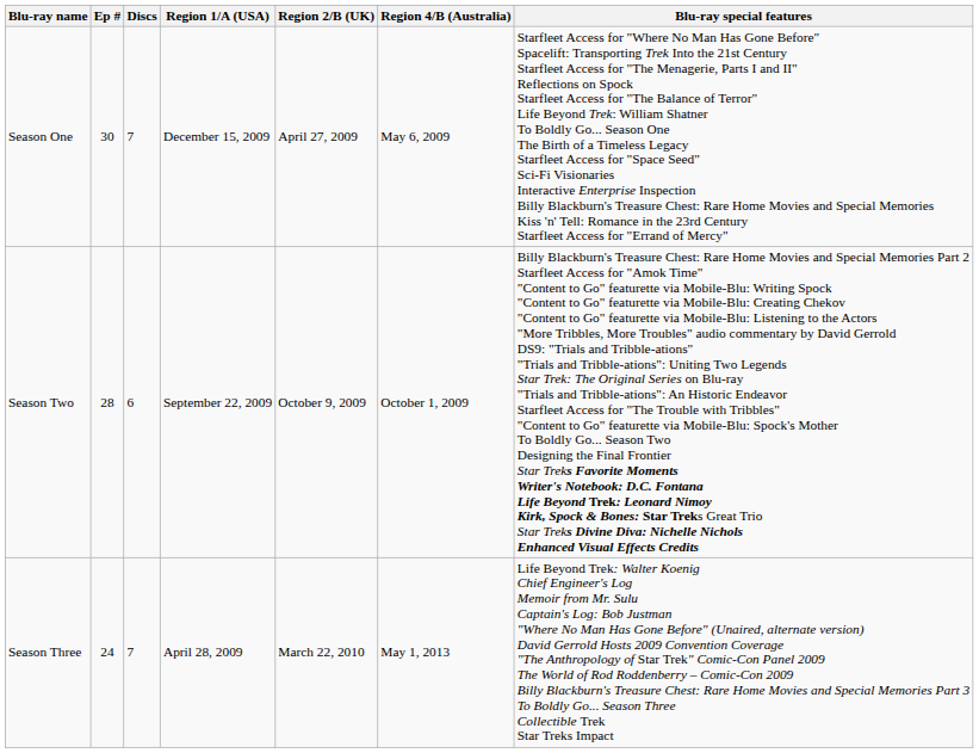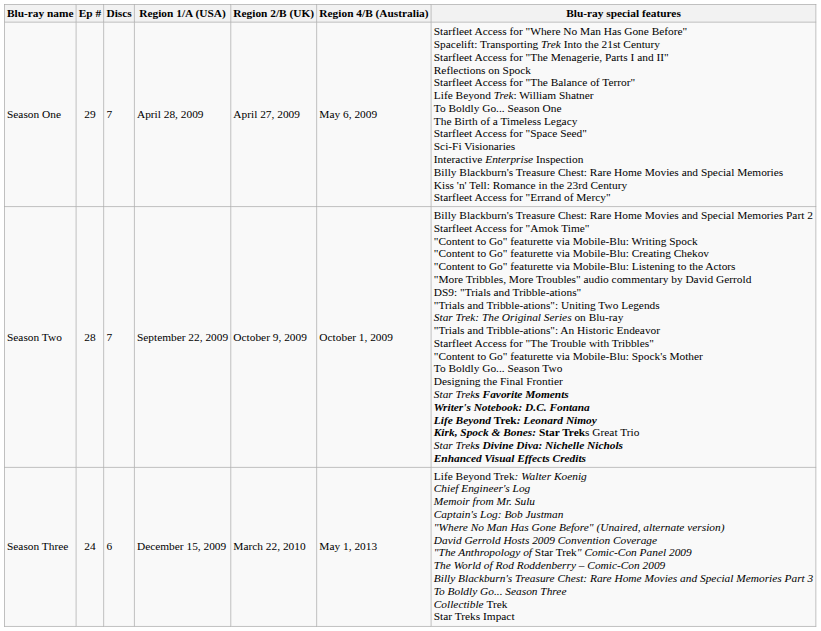 <table class="wikitable">
 <tr>
 <th>Blu-ray name</th>
 <th>Ep #</th>
 <th>Discs</th>
 <th>Region 1/A (USA)</th>
 <th>Region 2/B (UK)</th>
 <th>Region 4/B (Australia)</th>
 <th>Blu-ray special features</th>
 </tr>
 <tr>
 <td>Season One</td>
-<td style="text-align:center;">30</td>
+<td style="text-align:center;">29</td>
 <td>7</td>
-<td>December 15, 2009</td>
+<td>April 28, 2009</td>
 <td>April 27, 2009</td>
 <td>May 6, 2009</td>
 <td>Starfleet Access for "Where No Man Has Gone Before"<br>Spacelift: Transporting <em>Trek</em> Into the 21st Century<br>Starfleet Access for "The Menagerie, Parts I and II"<br>Reflections on Spock<br>Starfleet Access for "The Balance of Terror"<br>Life Beyond <em>Trek</em>: William Shatner<br>To Boldly Go... Season One<br>The Birth of a Timeless Legacy<br>Starfleet Access for "Space Seed"<br>Sci-Fi Visionaries<br>Interactive <em>Enterprise</em> Inspection<br>Billy Blackburn's Treasure Chest: Rare Home Movies and Special Memories<br>Kiss 'n' Tell: Romance in the 23rd Century<br>Starfleet Access for "Errand of Mercy"</td>
 </tr>
 <tr>
 <td>Season Two</td>
 <td style="text-align:center;">28</td>
-<td>6</td>
+<td>7</td>
 <td>September 22, 2009</td>
 <td>October 9, 2009</td>
 <td>October 1, 2009</td>
 <td>Billy Blackburn's Treasure Chest: Rare Home Movies and Special Memories Part 2<br>Starfleet Access for "Amok Time"<br>"Content to Go" featurette via Mobile-Blu: Writing Spock<br>"Content to Go" featurette via Mobile-Blu: Creating Chekov<br>"Content to Go" featurette via Mobile-Blu: Listening to the Actors<br>"More Tribbles, More Troubles" audio commentary by David Gerrold<br>DS9: "Trials and Tribble-ations"<br>"Trials and Tribble-ations": Uniting Two Legends<br><em>Star Trek: The Original Series</em> on Blu-ray<br>"Trials and Tribble-ations": An Historic Endeavor<br>Starfleet Access for "The Trouble with Tribbles"<br>"Content to Go" featurette via Mobile-Blu: Spock's Mother<br>To Boldly Go... Season Two<br>Designing the Final Frontier<br><em>Star Trek<strong>s Favorite Moments<br>Writer's Notebook: D.C. Fontana<br>Life Beyond </em>Trek<em>: Leonard Nimoy<br>Kirk, Spock & Bones: </em>Star Trek</strong>s Great Trio<br><em>Star Trek<strong>s Divine Diva: Nichelle Nichols<br>Enhanced Visual Effects Credits</td>
 </tr>
 <tr>
 <td>Season Three</td>
 <td style="text-align:center;">24</td>
-<td>7</td>
-<td>April 28, 2009</td>
+<td>6</td>
+<td>December 15, 2009</td>
 <td>March 22, 2010</td>
 <td>May 1, 2013</td>
 <td>Life Beyond </em>Trek<em>: Walter Koenig<br>Chief Engineer's Log<br>Memoir from Mr. Sulu<br>Captain's Log: Bob Justman<br>"Where No Man Has Gone Before" (Unaired, alternate version)<br>David Gerrold Hosts 2009 Convention Coverage<br>"The Anthropology of </em>Star Trek<em>" Comic-Con Panel 2009<br>The World of Rod Roddenberry – Comic-Con 2009<br>Billy Blackburn's Treasure Chest: Rare Home Movies and Special Memories Part 3<br>To Boldly Go... Season Three<br>Collectible </em>Trek<em><br></em>Star Trek</strong>s Impact</td>
 </tr>
 </table>
